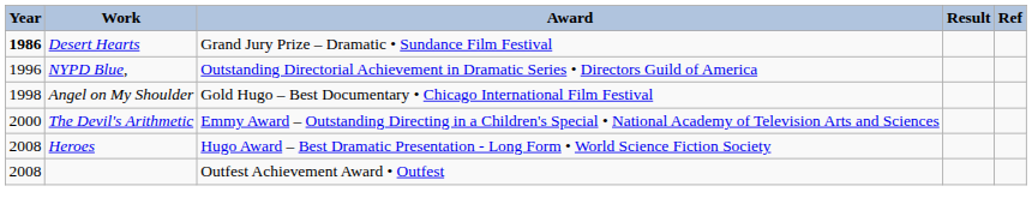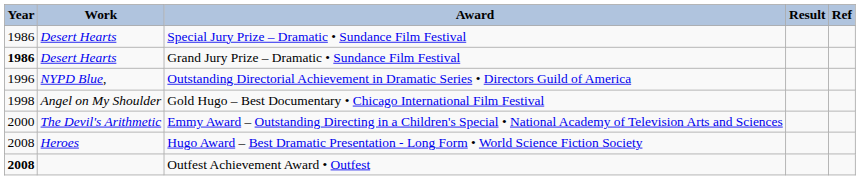 <table class="wikitable" style="font-size:100%">
 <tr style="text-align:center;">
 <th style="background:#B0C4DE;">Year</th>
 <th style="background:#B0C4DE;">Work</th>
 <th style="background:#B0C4DE;">Award</th>
 <th style="background:#B0C4DE;">Result</th>
 <th style="background:#B0C4DE;">Ref</th>
+</tr>
+<tr>
+<td>1986</td>
+<td><em><a href='#'>Desert Hearts</a></em></td>
+<td><a href='#'>Special Jury Prize – Dramatic</a> • <a href='#'>Sundance Film Festival</a></td>
+<td></td>
+<td></td>
 </tr>
 <tr>
 <td><strong>1986</strong></td>
 <td><em><a href='#'>Desert Hearts</a></em></td>
 <td>Grand Jury Prize – Dramatic • <a href='#'>Sundance Film Festival</a></td>
 <td></td>
 <td></td>
 </tr>
 <tr>
 <td>1996</td>
 <td><em><a href='#'>NYPD Blue</a></em>, </td>
 <td><a href='#'>Outstanding Directorial Achievement in Dramatic Series</a> • <a href='#'>Directors Guild of America</a></td>
 <td></td>
 <td></td>
 </tr>
 <tr>
 <td>1998</td>
 <td><em>Angel on My Shoulder</em></td>
 <td>Gold Hugo – Best Documentary • <a href='#'>Chicago International Film Festival</a></td>
 <td></td>
 <td></td>
 </tr>
 <tr>
 <td>2000</td>
 <td><em><a href='#'>The Devil's Arithmetic</a></em></td>
 <td><a href='#'>Emmy Award</a> – <a href='#'>Outstanding Directing in a Children's Special</a> • <a href='#'>National Academy of Television Arts and Sciences</a></td>
 <td></td>
 <td></td>
 </tr>
 <tr>
 <td>2008</td>
 <td><em><a href='#'>Heroes</a></em></td>
 <td><a href='#'>Hugo Award</a> – <a href='#'>Best Dramatic Presentation - Long Form</a> • <a href='#'>World Science Fiction Society</a></td>
 <td></td>
 <td></td>
 </tr>
 <tr>
-<td>2008</td>
+<td><strong>2008</strong></td>
 <td></td>
 <td>Outfest Achievement Award • <a href='#'>Outfest</a></td>
 <td></td>
 <td></td>
 </tr>
 </table>
